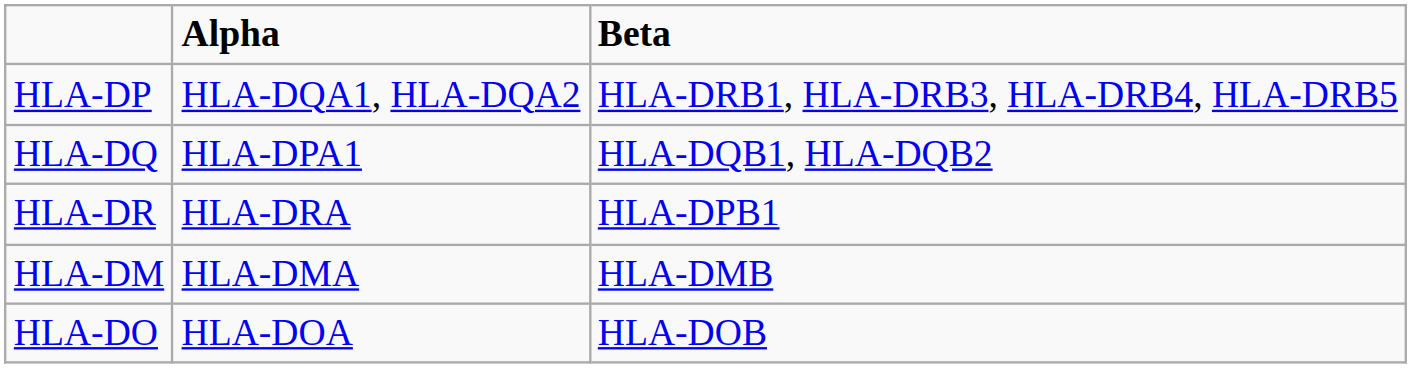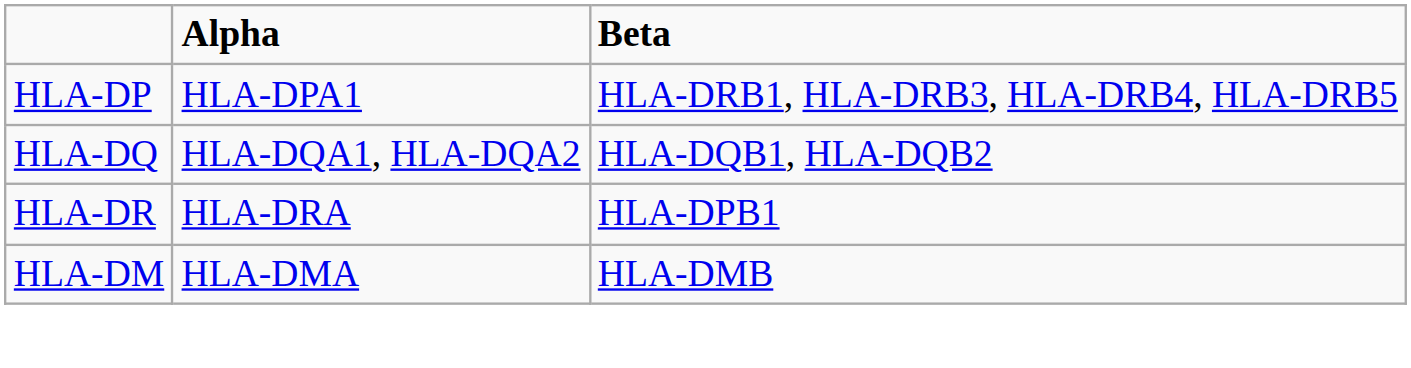 <table class="wikitable">
 <tr>
 <td><strong> </strong></td>
 <td><strong>Alpha</strong></td>
 <td><strong>Beta</strong></td>
 </tr>
 <tr>
 <td><a href='#'>HLA-DP</a></td>
-<td><a href='#'>HLA-DQA1</a>, <a href='#'>HLA-DQA2</a></td>
+<td><a href='#'>HLA-DPA1</a></td>
 <td><a href='#'>HLA-DRB1</a>, <a href='#'>HLA-DRB3</a>, <a href='#'>HLA-DRB4</a>, <a href='#'>HLA-DRB5</a></td>
 </tr>
 <tr>
 <td><a href='#'>HLA-DQ</a></td>
-<td><a href='#'>HLA-DPA1</a></td>
+<td><a href='#'>HLA-DQA1</a>, <a href='#'>HLA-DQA2</a></td>
 <td><a href='#'>HLA-DQB1</a>, <a href='#'>HLA-DQB2</a></td>
 </tr>
 <tr>
 <td><a href='#'>HLA-DR</a></td>
 <td><a href='#'>HLA-DRA</a></td>
 <td><a href='#'>HLA-DPB1</a></td>
 </tr>
 <tr>
 <td><a href='#'>HLA-DM</a></td>
 <td><a href='#'>HLA-DMA</a></td>
 <td><a href='#'>HLA-DMB</a></td>
 </tr>
-<tr>
-<td><a href='#'>HLA-DO</a></td>
-<td><a href='#'>HLA-DOA</a></td>
-<td><a href='#'>HLA-DOB</a></td>
-</tr>
 </table>
